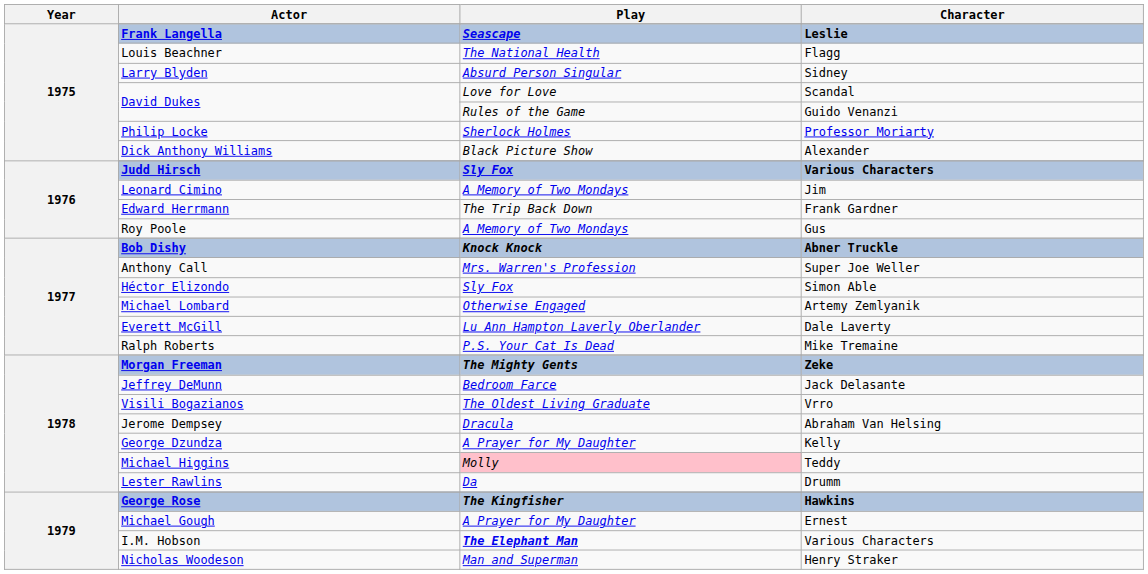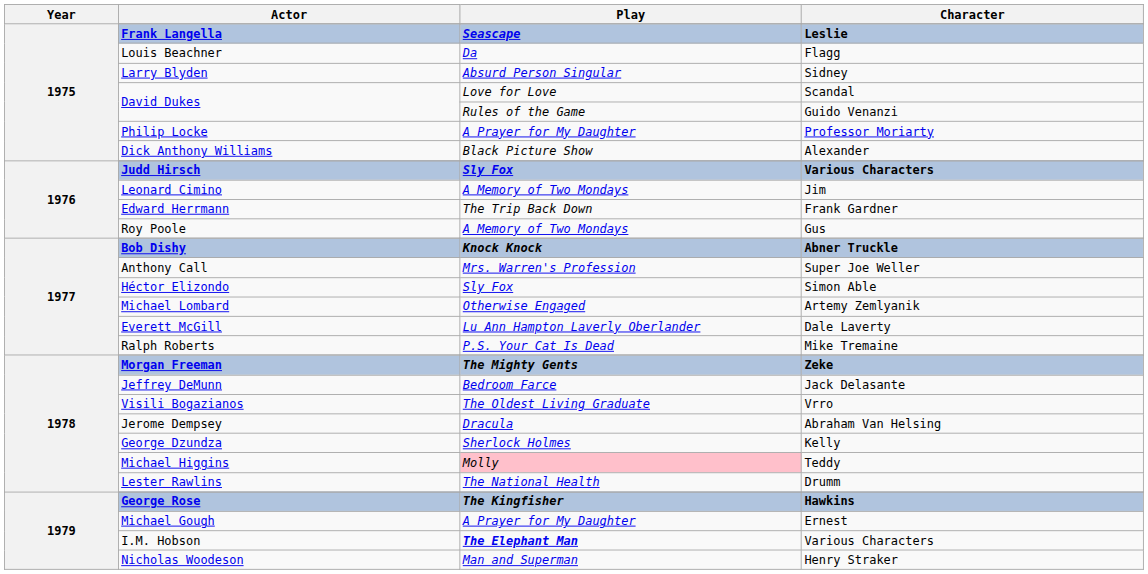 <table class="wikitable" style="width:98%;">
 <tr style="background:#bebebe;">
 <th style="width:10%;">Year</th>
 <th style="width:30%;">Actor</th>
 <th style="width:30%;">Play</th>
 <th style="width:30%;">Character</th>
 </tr>
 <tr>
 <th rowspan="8" align="center">1975</th>
 </tr>
 <tr style="background:#B0C4DE">
 <td><strong><a href='#'>Frank Langella</a></strong></td>
 <td><strong><em><a href='#'>Seascape</a></em></strong></td>
 <td><strong>Leslie </strong></td>
 </tr>
 <tr>
 <td>Louis Beachner</td>
-<td><em><a href='#'>The National Health</a></em></td>
+<td><em><a href='#'>Da</a></em></td>
 <td>Flagg</td>
 </tr>
 <tr>
 <td><a href='#'>Larry Blyden</a></td>
 <td><em><a href='#'>Absurd Person Singular</a></em></td>
 <td>Sidney</td>
 </tr>
 <tr>
 <td rowspan="2"><a href='#'>David Dukes</a></td>
 <td><em>Love for Love</em></td>
 <td>Scandal</td>
 </tr>
 <tr>
 <td><em>Rules of the Game</em></td>
 <td>Guido Venanzi</td>
 </tr>
 <tr>
 <td><a href='#'>Philip Locke</a></td>
-<td><em><a href='#'>Sherlock Holmes</a></em></td>
+<td><em><a href='#'>A Prayer for My Daughter</a></em></td>
 <td><a href='#'>Professor Moriarty</a></td>
 </tr>
 <tr>
 <td><a href='#'>Dick Anthony Williams</a></td>
 <td><em>Black Picture Show</em></td>
 <td>Alexander</td>
 </tr>
 <tr>
 <th rowspan="5" align="center">1976</th>
 </tr>
 <tr style="background:#B0C4DE">
 <td><strong><a href='#'>Judd Hirsch</a></strong></td>
 <td><strong><em><a href='#'>Sly Fox</a></em></strong></td>
 <td><strong>Various Characters</strong></td>
 </tr>
 <tr>
 <td><a href='#'>Leonard Cimino</a></td>
 <td><em><a href='#'>A Memory of Two Mondays</a></em></td>
 <td>Jim</td>
 </tr>
 <tr>
 <td><a href='#'>Edward Herrmann</a></td>
 <td><em>The Trip Back Down</em></td>
 <td>Frank Gardner</td>
 </tr>
 <tr>
 <td>Roy Poole</td>
 <td><em><a href='#'>A Memory of Two Mondays</a></em></td>
 <td>Gus</td>
 </tr>
 <tr>
 <th rowspan="7" align="center">1977</th>
 </tr>
 <tr style="background:#B0C4DE">
 <td><strong><a href='#'>Bob Dishy</a></strong></td>
 <td><strong><em>Knock Knock</em></strong></td>
 <td><strong>Abner Truckle </strong></td>
 </tr>
 <tr>
 <td>Anthony Call</td>
 <td><em><a href='#'>Mrs. Warren's Profession</a></em></td>
 <td>Super Joe Weller</td>
 </tr>
 <tr>
 <td><a href='#'>Héctor Elizondo</a></td>
 <td><em><a href='#'>Sly Fox</a></em></td>
 <td>Simon Able</td>
 </tr>
 <tr>
 <td><a href='#'>Michael Lombard</a></td>
 <td><em><a href='#'>Otherwise Engaged</a></em></td>
 <td>Artemy Zemlyanik</td>
 </tr>
 <tr>
 <td><a href='#'>Everett McGill</a></td>
 <td><em><a href='#'>Lu Ann Hampton Laverly Oberlander</a></em></td>
 <td>Dale Laverty</td>
 </tr>
 <tr>
 <td>Ralph Roberts</td>
 <td><em><a href='#'>P.S. Your Cat Is Dead</a></em></td>
 <td>Mike Tremaine</td>
 </tr>
 <tr>
 <th rowspan="8" align="center">1978</th>
 </tr>
 <tr style="background:#B0C4DE">
 <td><strong><a href='#'>Morgan Freeman</a></strong></td>
 <td><strong><em>The Mighty Gents</em></strong></td>
 <td><strong>Zeke </strong></td>
 </tr>
 <tr>
 <td><a href='#'>Jeffrey DeMunn</a></td>
 <td><em><a href='#'>Bedroom Farce</a></em></td>
 <td>Jack Delasante</td>
 </tr>
 <tr>
 <td><a href='#'>Visili Bogazianos</a></td>
 <td><em><a href='#'>The Oldest Living Graduate</a></em></td>
 <td>Vrro</td>
 </tr>
 <tr>
 <td>Jerome Dempsey</td>
 <td><em><a href='#'>Dracula</a></em></td>
 <td>Abraham Van Helsing</td>
 </tr>
 <tr>
 <td><a href='#'>George Dzundza</a></td>
-<td><em><a href='#'>A Prayer for My Daughter</a></em></td>
+<td><em><a href='#'>Sherlock Holmes</a></em></td>
 <td>Kelly</td>
 </tr>
 <tr>
 <td><a href='#'>Michael Higgins</a></td>
 <td style="background: pink;"><em>Molly</em></td>
 <td>Teddy</td>
 </tr>
 <tr>
 <td><a href='#'>Lester Rawlins</a></td>
-<td><em><a href='#'>Da</a></em></td>
+<td><em><a href='#'>The National Health</a></em></td>
 <td>Drumm</td>
 </tr>
 <tr>
 <th rowspan="5" align="center">1979</th>
 </tr>
 <tr style="background:#B0C4DE">
 <td><strong><a href='#'>George Rose</a></strong></td>
 <td><strong><em>The Kingfisher</em></strong></td>
 <td><strong>Hawkins</strong></td>
 </tr>
 <tr>
 <td><a href='#'>Michael Gough</a></td>
 <td><em><a href='#'>A Prayer for My Daughter</a></em></td>
 <td>Ernest</td>
 </tr>
 <tr>
 <td>I.M. Hobson</td>
 <td><strong><em><a href='#'>The Elephant Man</a></em></strong></td>
 <td>Various Characters</td>
 </tr>
 <tr>
 <td><a href='#'>Nicholas Woodeson</a></td>
 <td><em><a href='#'>Man and Superman</a></em></td>
 <td>Henry Straker</td>
 </tr>
 </table>
